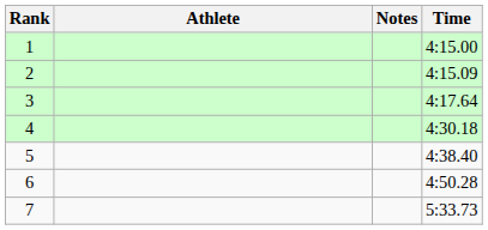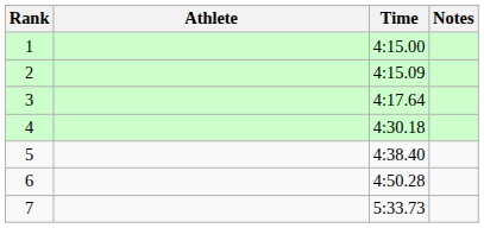 <table class="wikitable" style="text-align:center">
 <tr>
 <th>Rank</th>
 <th Style="width:18em">Athlete</th>
+<th>Time</th>
 <th>Notes</th>
-<th>Time</th>
 </tr>
 <tr style="background:#cfc">
 <td>1</td>
 <td style="text-align:left"></td>
+<td>4:15.00</td>
 <td></td>
-<td>4:15.00</td>
 </tr>
 <tr style="background:#cfc">
 <td>2</td>
 <td style="text-align:left"></td>
+<td>4:15.09</td>
 <td></td>
-<td>4:15.09</td>
 </tr>
 <tr style="background:#cfc">
 <td>3</td>
 <td style="text-align:left"></td>
+<td>4:17.64</td>
 <td></td>
-<td>4:17.64</td>
 </tr>
 <tr style="background:#cfc">
 <td>4</td>
 <td style="text-align:left"></td>
+<td>4:30.18</td>
 <td></td>
-<td>4:30.18</td>
 </tr>
 <tr>
 <td>5</td>
 <td style="text-align:left"></td>
+<td>4:38.40</td>
 <td></td>
-<td>4:38.40</td>
 </tr>
 <tr>
 <td>6</td>
 <td style="text-align:left"></td>
+<td>4:50.28</td>
 <td></td>
-<td>4:50.28</td>
 </tr>
 <tr>
 <td>7</td>
 <td style="text-align:left"></td>
+<td>5:33.73</td>
 <td></td>
-<td>5:33.73</td>
 </tr>
 </table>
